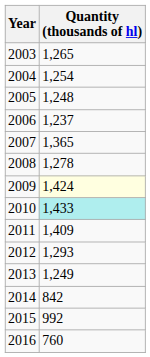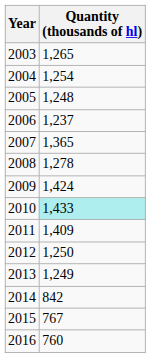 <table class="wikitable" align="right">
 <tr>
 <th>Year</th>
 <th>Quantity<br>(thousands of <a href='#'>hl</a>)</th>
 </tr>
 <tr>
 <td>2003</td>
 <td>1,265</td>
 </tr>
 <tr>
 <td>2004</td>
 <td>1,254</td>
 </tr>
 <tr>
 <td>2005</td>
 <td>1,248</td>
 </tr>
 <tr>
 <td>2006</td>
 <td>1,237</td>
 </tr>
 <tr>
 <td>2007</td>
 <td>1,365</td>
 </tr>
 <tr>
 <td>2008</td>
 <td>1,278</td>
 </tr>
 <tr>
 <td>2009</td>
-<td style="background: lightyellow;">1,424</td>
+<td>1,424</td>
 </tr>
 <tr>
 <td>2010</td>
 <td style="background: paleturquoise;">1,433</td>
 </tr>
 <tr>
 <td>2011</td>
 <td>1,409</td>
 </tr>
 <tr>
 <td>2012</td>
-<td>1,293</td>
+<td>1,250</td>
 </tr>
 <tr>
 <td>2013</td>
 <td>1,249</td>
 </tr>
 <tr>
 <td>2014</td>
 <td>842</td>
 </tr>
 <tr>
 <td>2015</td>
-<td>992</td>
+<td>767</td>
 </tr>
 <tr>
 <td>2016</td>
 <td>760</td>
 </tr>
 </table>
